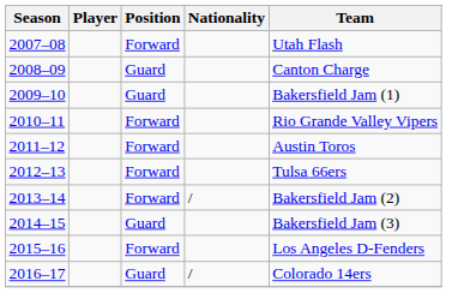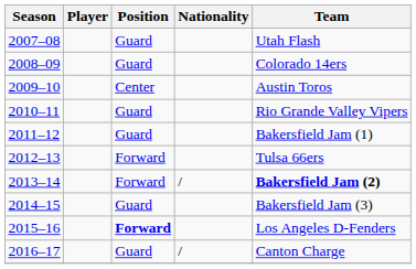 <table class="wikitable sortable">
 <tr>
 <th>Season</th>
 <th>Player</th>
 <th>Position</th>
 <th class=unsortable>Nationality</th>
 <th>Team</th>
 </tr>
 <tr>
 <td><a href='#'>2007–08</a></td>
 <td></td>
-<td><a href='#'>Forward</a></td>
+<td><a href='#'>Guard</a></td>
 <td></td>
 <td><a href='#'>Utah Flash</a></td>
 </tr>
 <tr>
 <td><a href='#'>2008–09</a></td>
 <td></td>
 <td><a href='#'>Guard</a></td>
 <td></td>
-<td><a href='#'>Canton Charge</a></td>
+<td><a href='#'>Colorado 14ers</a></td>
 </tr>
 <tr>
 <td><a href='#'>2009–10</a></td>
 <td></td>
-<td><a href='#'>Guard</a></td>
+<td><a href='#'>Center</a></td>
 <td></td>
-<td><a href='#'>Bakersfield Jam</a> (1)</td>
+<td><a href='#'>Austin Toros</a></td>
 </tr>
 <tr>
 <td><a href='#'>2010–11</a></td>
 <td></td>
-<td><a href='#'>Forward</a></td>
+<td><a href='#'>Guard</a></td>
 <td></td>
 <td><a href='#'>Rio Grande Valley Vipers</a></td>
 </tr>
 <tr>
 <td><a href='#'>2011–12</a></td>
 <td></td>
-<td><a href='#'>Forward</a></td>
+<td><a href='#'>Guard</a></td>
 <td></td>
-<td><a href='#'>Austin Toros</a></td>
+<td><a href='#'>Bakersfield Jam</a> (1)</td>
 </tr>
 <tr>
 <td><a href='#'>2012–13</a></td>
 <td></td>
 <td><a href='#'>Forward</a></td>
 <td></td>
 <td><a href='#'>Tulsa 66ers</a></td>
 </tr>
 <tr>
 <td><a href='#'>2013–14</a></td>
 <td></td>
 <td><a href='#'>Forward</a></td>
 <td>/<br></td>
-<td><a href='#'>Bakersfield Jam</a> (2)</td>
+<td><strong><a href='#'>Bakersfield Jam</a> (2)</strong></td>
 </tr>
 <tr>
 <td><a href='#'>2014–15</a></td>
 <td></td>
 <td><a href='#'>Guard</a></td>
 <td></td>
 <td><a href='#'>Bakersfield Jam</a> (3)</td>
 </tr>
 <tr>
 <td><a href='#'>2015–16</a></td>
 <td></td>
-<td><a href='#'>Forward</a></td>
+<td><strong><a href='#'>Forward</a></strong></td>
 <td></td>
 <td><a href='#'>Los Angeles D-Fenders</a></td>
 </tr>
 <tr>
 <td><a href='#'>2016–17</a></td>
 <td></td>
 <td><a href='#'>Guard</a></td>
 <td>/<br></td>
-<td><a href='#'>Colorado 14ers</a></td>
+<td><a href='#'>Canton Charge</a></td>
 </tr>
 <tr>
 </tr>
 </table>
